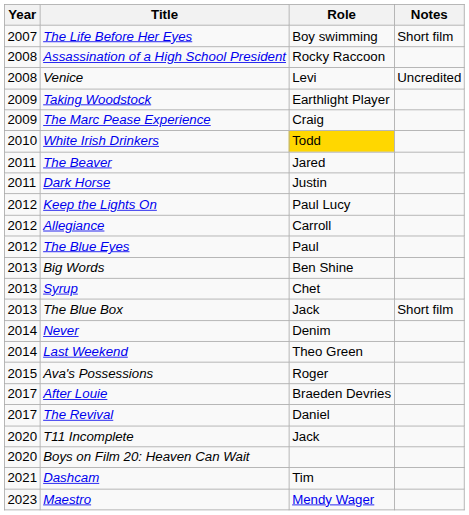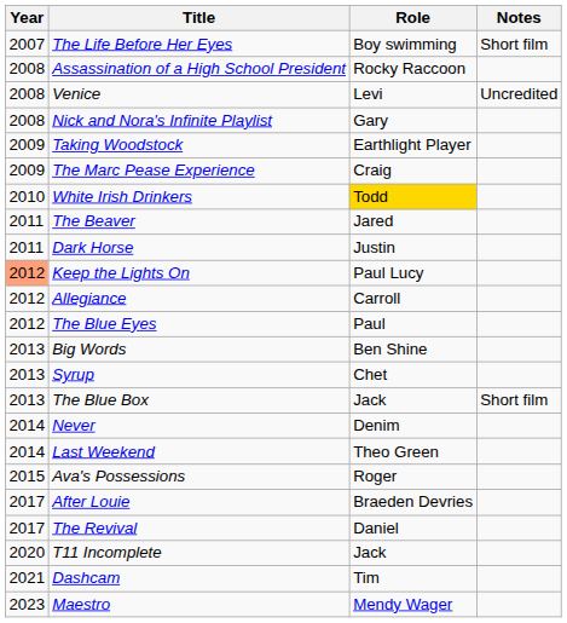 <table class="wikitable sortable">
 <tr>
 <th>Year</th>
 <th>Title</th>
 <th>Role</th>
 <th>Notes</th>
 </tr>
 <tr>
 <td>2007</td>
 <td><em><a href='#'>The Life Before Her Eyes</a></em></td>
 <td>Boy swimming</td>
 <td>Short film</td>
 </tr>
 <tr>
 <td>2008</td>
 <td><em><a href='#'>Assassination of a High School President</a></em></td>
 <td>Rocky Raccoon</td>
 <td></td>
 </tr>
 <tr>
 <td>2008</td>
 <td><em>Venice</em></td>
 <td>Levi</td>
 <td>Uncredited</td>
+</tr>
+<tr>
+<td>2008</td>
+<td><em><a href='#'>Nick and Nora's Infinite Playlist</a></em></td>
+<td>Gary</td>
+<td></td>
 </tr>
 <tr>
 <td>2009</td>
 <td><em><a href='#'>Taking Woodstock</a></em></td>
 <td>Earthlight Player</td>
 <td></td>
 </tr>
 <tr>
 <td>2009</td>
 <td><em><a href='#'>The Marc Pease Experience</a></em></td>
 <td>Craig</td>
 <td></td>
 </tr>
 <tr>
 <td>2010</td>
 <td><em><a href='#'>White Irish Drinkers</a></em></td>
 <td style="background: gold;">Todd</td>
 <td></td>
 </tr>
 <tr>
 <td>2011</td>
 <td><em><a href='#'>The Beaver</a></em></td>
 <td>Jared</td>
 <td></td>
 </tr>
 <tr>
 <td>2011</td>
 <td><em><a href='#'>Dark Horse</a></em></td>
 <td>Justin</td>
 <td></td>
 </tr>
 <tr>
-<td>2012</td>
+<td style="background: lightsalmon;">2012</td>
 <td><em><a href='#'>Keep the Lights On</a></em></td>
 <td>Paul Lucy</td>
 <td></td>
 </tr>
 <tr>
 <td>2012</td>
 <td><em><a href='#'>Allegiance</a></em></td>
 <td>Carroll</td>
 <td></td>
 </tr>
 <tr>
 <td>2012</td>
 <td><em><a href='#'>The Blue Eyes</a></em></td>
 <td>Paul</td>
 <td></td>
 </tr>
 <tr>
 <td>2013</td>
 <td><em>Big Words</em></td>
 <td>Ben Shine</td>
 <td></td>
 </tr>
 <tr>
 <td>2013</td>
 <td><em><a href='#'>Syrup</a></em></td>
 <td>Chet</td>
 <td></td>
 </tr>
 <tr>
 <td>2013</td>
 <td><em>The Blue Box</em></td>
 <td>Jack</td>
 <td>Short film</td>
 </tr>
 <tr>
 <td>2014</td>
 <td><em><a href='#'>Never</a></em></td>
 <td>Denim</td>
 <td></td>
 </tr>
 <tr>
 <td>2014</td>
 <td><em><a href='#'>Last Weekend</a></em></td>
 <td>Theo Green</td>
 <td></td>
 </tr>
 <tr>
 <td>2015</td>
 <td><em>Ava's Possessions</em></td>
 <td>Roger</td>
 <td></td>
 </tr>
 <tr>
 <td>2017</td>
 <td><em><a href='#'>After Louie</a></em></td>
 <td>Braeden Devries</td>
 <td></td>
 </tr>
 <tr>
 <td>2017</td>
 <td><em><a href='#'>The Revival</a></em></td>
 <td>Daniel</td>
 <td></td>
 </tr>
 <tr>
 <td>2020</td>
 <td><em>T11 Incomplete</em></td>
 <td>Jack</td>
 <td></td>
 </tr>
 <tr>
-<td>2020</td>
-<td><em>Boys on Film 20: Heaven Can Wait</em></td>
-<td></td>
-<td></td>
-</tr>
-<tr>
 <td>2021</td>
 <td><em><a href='#'>Dashcam</a></em></td>
 <td>Tim</td>
 <td></td>
 </tr>
 <tr>
 <td>2023</td>
 <td><em><a href='#'>Maestro</a></em></td>
 <td><a href='#'>Mendy Wager</a></td>
 <td></td>
 </tr>
 </table>
